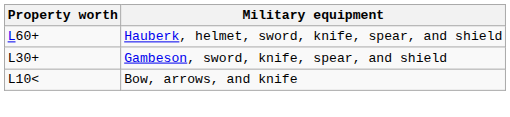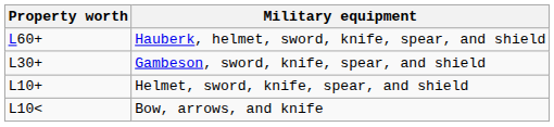 <table class="wikitable">
 <tr>
 <th>Property worth</th>
 <th>Military equipment</th>
 </tr>
 <tr>
 <td><a href='#'>L</a>60+</td>
 <td><a href='#'>Hauberk</a>, helmet, sword, knife, spear, and shield</td>
 </tr>
 <tr>
 <td>L30+</td>
 <td><a href='#'>Gambeson</a>, sword, knife, spear, and shield</td>
 </tr>
 <tr>
+<td>L10+</td>
+<td>Helmet, sword, knife, spear, and shield</td>
+</tr>
+<tr>
 <td>L10<</td>
 <td>Bow, arrows, and knife</td>
 </tr>
 </table>
